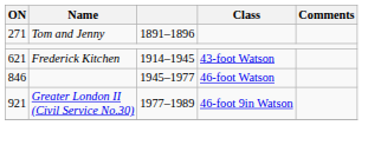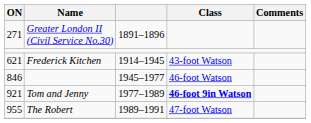 <table class="wikitable">
 <tr>
 <th>ON</th>
 <th>Name</th>
 <th></th>
 <th>Class</th>
 <th>Comments</th>
 </tr>
 <tr>
 <td>271</td>
-<td><em>Tom and Jenny</em></td>
+<td><a href='#'><em>Greater London II<br>(Civil Service No.30)</em></a></td>
 <td>1891–1896</td>
 <td></td>
 <td></td>
 </tr>
 <tr>
 <td colspan=5 style=" text-align: center;"></td>
 </tr>
 <tr>
 <td>621</td>
 <td><em>Frederick Kitchen</em></td>
 <td>1914–1945</td>
 <td><a href='#'>43-foot Watson</a></td>
 <td></td>
 </tr>
 <tr>
 <td>846</td>
 <td></td>
 <td>1945–1977</td>
 <td><a href='#'>46-foot Watson</a></td>
 <td></td>
 </tr>
 <tr>
 <td>921</td>
-<td><a href='#'><em>Greater London II<br>(Civil Service No.30)</em></a></td>
+<td><em>Tom and Jenny</em></td>
 <td>1977–1989</td>
-<td><a href='#'>46-foot 9in Watson</a></td>
+<td><strong><a href='#'>46-foot 9in Watson</a></strong></td>
+<td></td>
+</tr>
+<tr>
+<td>955</td>
+<td><em>The Robert</em></td>
+<td>1989–1991</td>
+<td><a href='#'>47-foot Watson</a></td>
 <td></td>
 </tr>
 <tr>
 </tr>
 </table>
